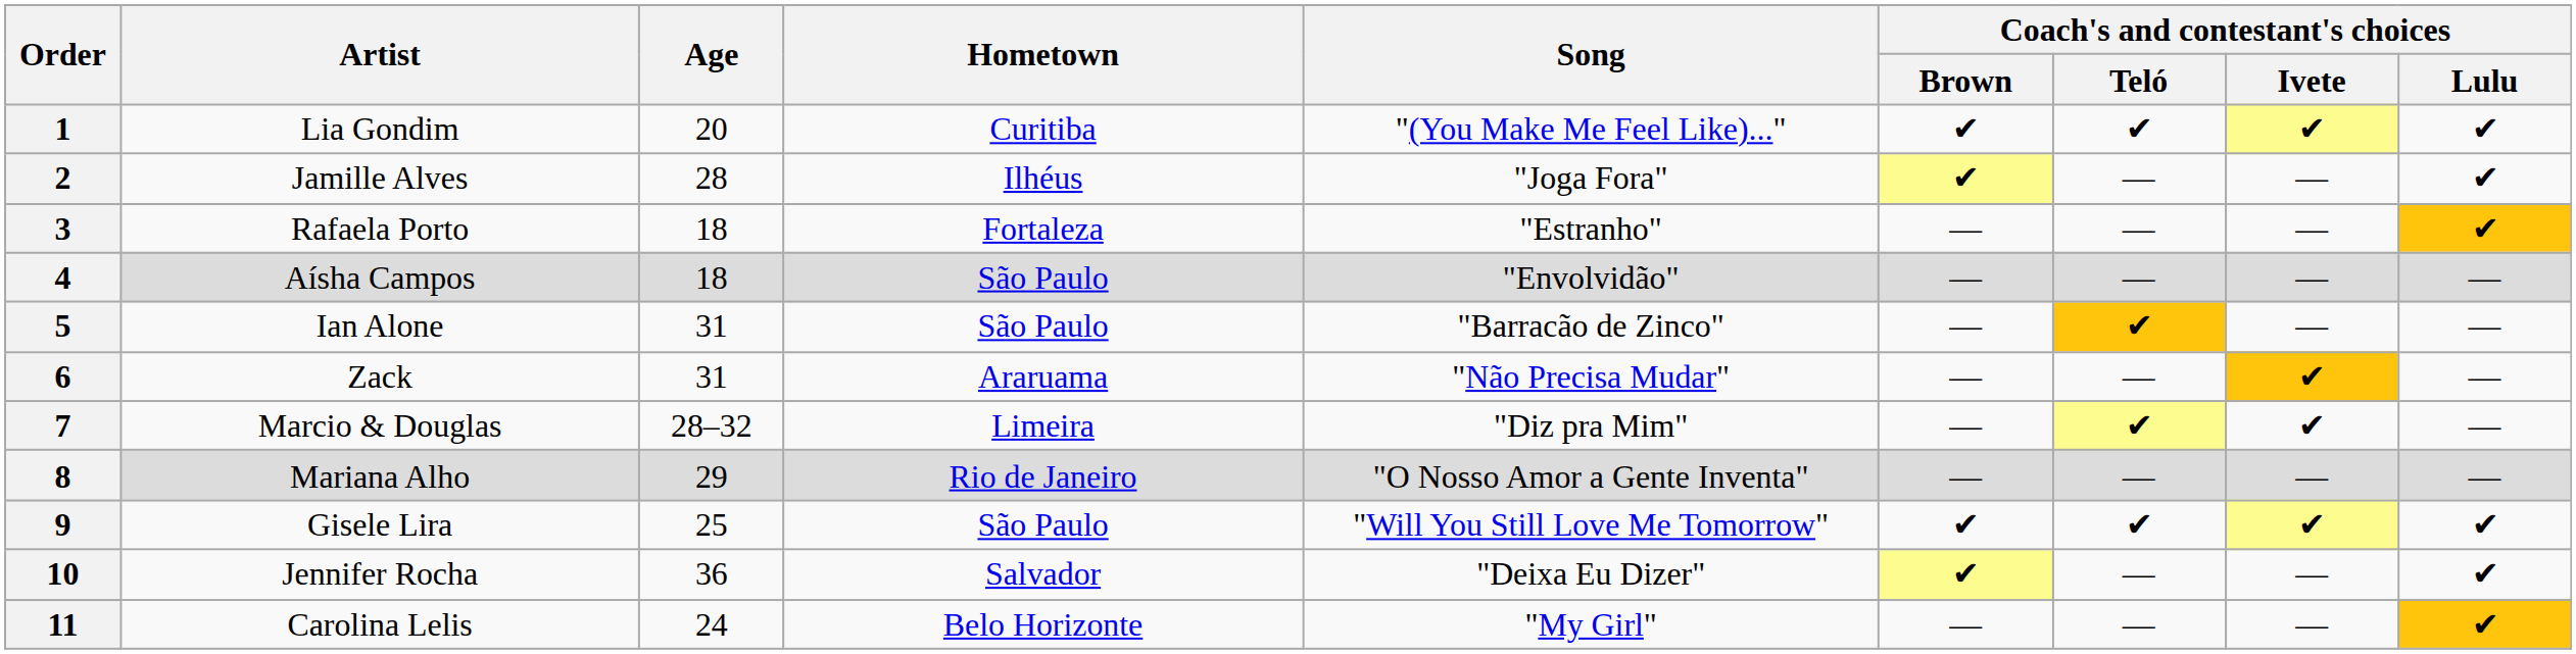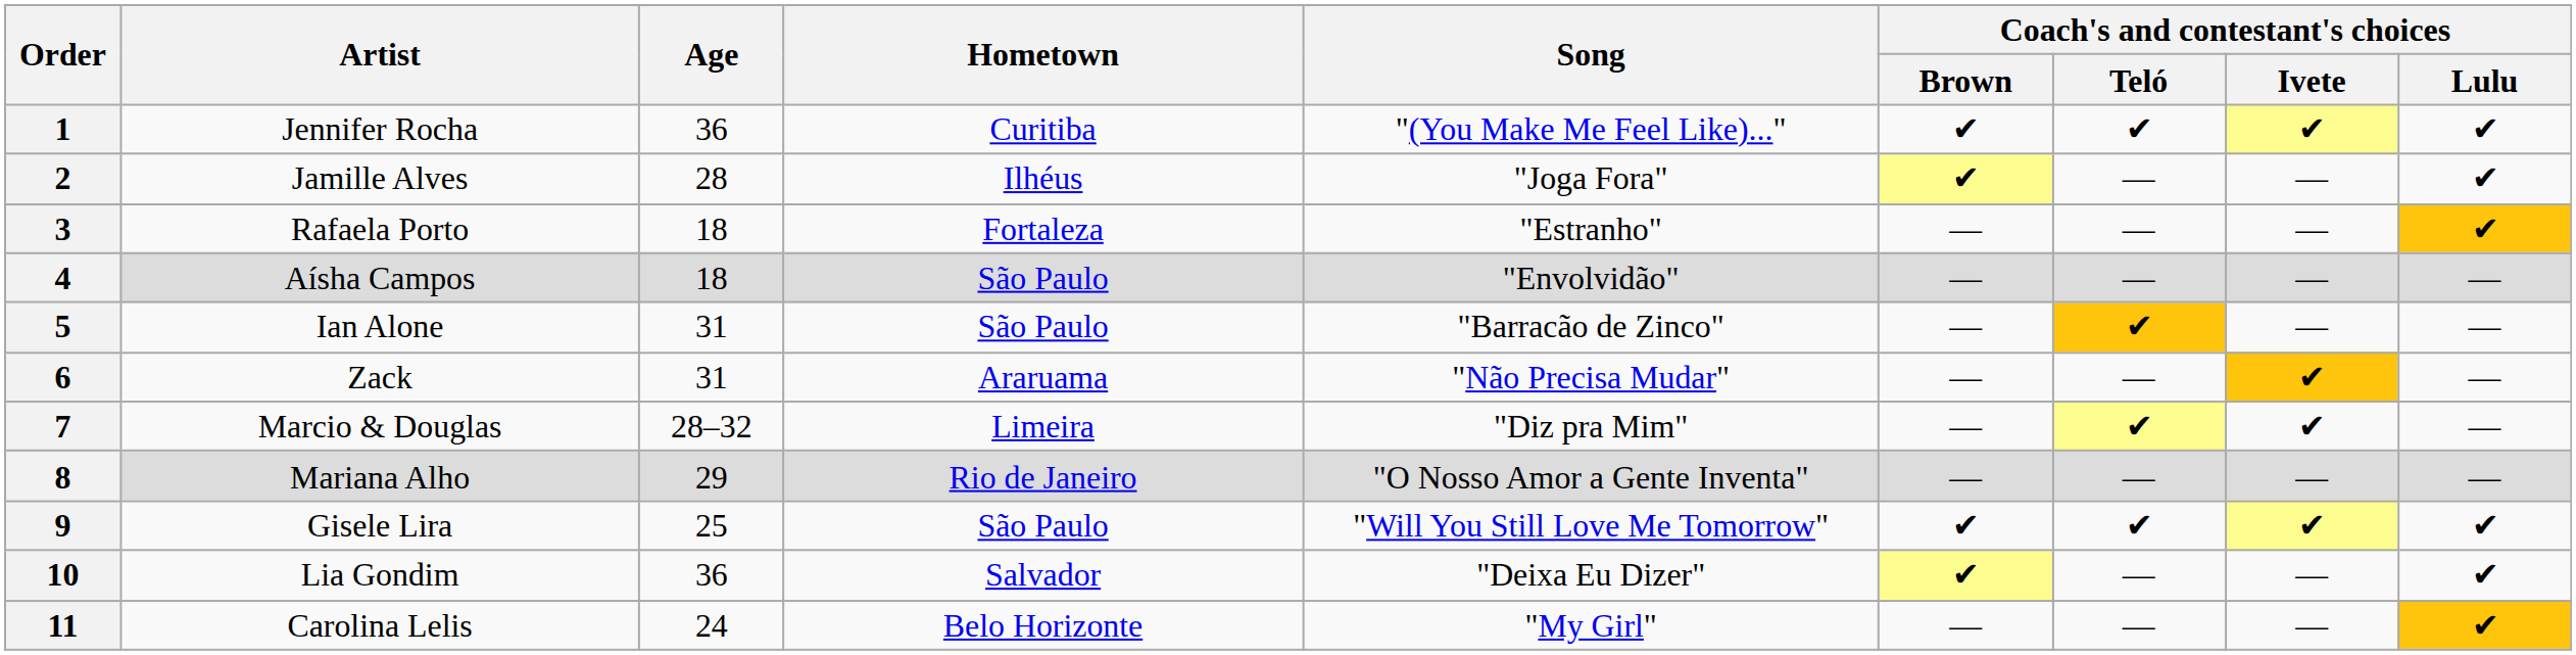 <table class="wikitable" style="text-align:center; line-height:17px; width:100%;">
 <tr>
 <th scope="col" rowspan=2 width="04%">Order</th>
 <th scope="col" rowspan=2 width="18%">Artist</th>
 <th scope="col" rowspan=2 width="05%">Age</th>
 <th scope="col" rowspan=2 width="18%">Hometown</th>
 <th scope="col" rowspan=2 width="20%">Song</th>
 <th scope="col" colspan=4 width="24%">Coach's and contestant's choices</th>
 </tr>
 <tr>
 <th width="06%">Brown</th>
 <th width="06%">Teló</th>
 <th width="06%">Ivete</th>
 <th width="06%">Lulu</th>
 </tr>
 <tr>
 <th>1</th>
-<td>Lia Gondim</td>
-<td>20</td>
+<td>Jennifer Rocha</td>
+<td>36</td>
 <td><a href='#'>Curitiba</a></td>
 <td>"<a href='#'>(You Make Me Feel Like)...</a>"</td>
 <td>✔</td>
 <td>✔</td>
 <td bgcolor=FDFC8F>✔</td>
 <td>✔</td>
 </tr>
 <tr>
 <th>2</th>
 <td>Jamille Alves</td>
 <td>28</td>
 <td><a href='#'>Ilhéus</a></td>
 <td>"Joga Fora"</td>
 <td bgcolor=FDFC8F>✔</td>
 <td>—</td>
 <td>—</td>
 <td>✔</td>
 </tr>
 <tr>
 <th>3</th>
 <td>Rafaela Porto</td>
 <td>18</td>
 <td><a href='#'>Fortaleza</a></td>
 <td>"Estranho"</td>
 <td>—</td>
 <td>—</td>
 <td>—</td>
 <td bgcolor=FFC40C>✔</td>
 </tr>
 <tr bgcolor=DCDCDC>
 <th>4</th>
 <td>Aísha Campos</td>
 <td>18</td>
 <td><a href='#'>São Paulo</a></td>
 <td>"Envolvidão"</td>
 <td>—</td>
 <td>—</td>
 <td>—</td>
 <td>—</td>
 </tr>
 <tr>
 <th>5</th>
 <td>Ian Alone</td>
 <td>31</td>
 <td><a href='#'>São Paulo</a></td>
 <td>"Barracão de Zinco"</td>
 <td>—</td>
 <td bgcolor=FFC40C>✔</td>
 <td>—</td>
 <td>—</td>
 </tr>
 <tr>
 <th>6</th>
 <td>Zack</td>
 <td>31</td>
 <td><a href='#'>Araruama</a></td>
 <td>"<a href='#'>Não Precisa Mudar</a>"</td>
 <td>—</td>
 <td>—</td>
 <td bgcolor=FFC40C>✔</td>
 <td>—</td>
 </tr>
 <tr>
 <th>7</th>
 <td>Marcio & Douglas</td>
 <td>28–32</td>
 <td><a href='#'>Limeira</a></td>
 <td>"Diz pra Mim"</td>
 <td>—</td>
 <td bgcolor=FDFC8F>✔</td>
 <td>✔</td>
 <td>—</td>
 </tr>
 <tr bgcolor=DCDCDC>
 <th>8</th>
 <td>Mariana Alho</td>
 <td>29</td>
 <td><a href='#'>Rio de Janeiro</a></td>
 <td>"O Nosso Amor a Gente Inventa"</td>
 <td>—</td>
 <td>—</td>
 <td>—</td>
 <td>—</td>
 </tr>
 <tr>
 <th>9</th>
 <td>Gisele Lira</td>
 <td>25</td>
 <td><a href='#'>São Paulo</a></td>
 <td>"<a href='#'>Will You Still Love Me Tomorrow</a>"</td>
 <td>✔</td>
 <td>✔</td>
 <td bgcolor=FDFC8F>✔</td>
 <td>✔</td>
 </tr>
 <tr>
 <th>10</th>
-<td>Jennifer Rocha</td>
+<td>Lia Gondim</td>
 <td>36</td>
 <td><a href='#'>Salvador</a></td>
 <td>"Deixa Eu Dizer"</td>
 <td bgcolor=FDFC8F>✔</td>
 <td>—</td>
 <td>—</td>
 <td>✔</td>
 </tr>
 <tr>
 <th>11</th>
 <td>Carolina Lelis</td>
 <td>24</td>
 <td><a href='#'>Belo Horizonte</a></td>
 <td>"<a href='#'>My Girl</a>"</td>
 <td>—</td>
 <td>—</td>
 <td>—</td>
 <td bgcolor=FFC40C>✔</td>
 </tr>
 </table>
